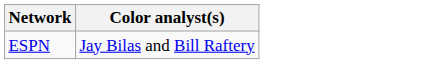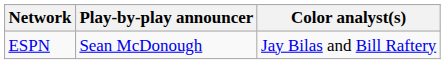 <table class="wikitable">
 <tr>
 <th>Network</th>
+<th>Play-by-play announcer</th>
 <th>Color analyst(s)</th>
 </tr>
 <tr>
 <td><a href='#'>ESPN</a></td>
+<td><a href='#'>Sean McDonough</a></td>
 <td><a href='#'>Jay Bilas</a> and <a href='#'>Bill Raftery</a></td>
 </tr>
 </table>
